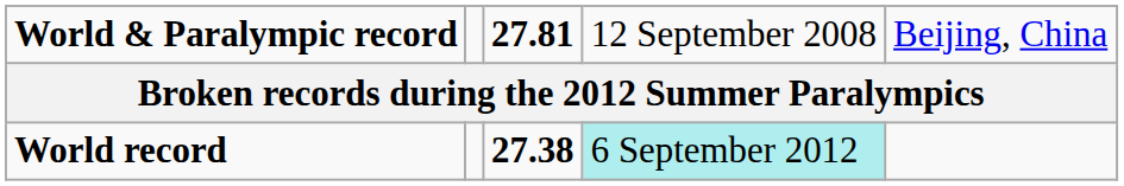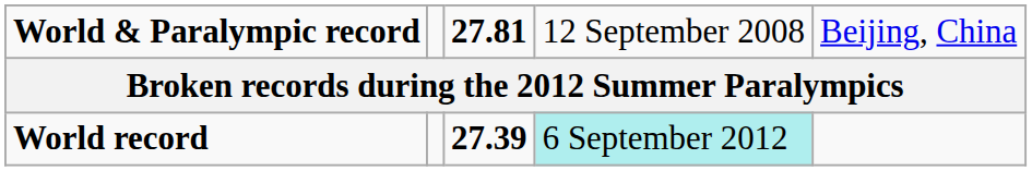 <table class="wikitable">
 <tr>
 <td><strong>World & Paralympic record</strong></td>
 <td></td>
 <td><strong>27.81</strong></td>
 <td>12 September 2008</td>
 <td><a href='#'>Beijing</a>, <a href='#'>China</a></td>
 </tr>
 <tr>
 <th colspan="5">Broken records during the 2012 Summer Paralympics</th>
 </tr>
 <tr>
 <td><strong>World record</strong></td>
 <td></td>
-<td><strong>27.38</strong></td>
+<td><strong>27.39</strong></td>
 <td style="background: paleturquoise;">6 September 2012</td>
 <td></td>
 </tr>
 </table>
